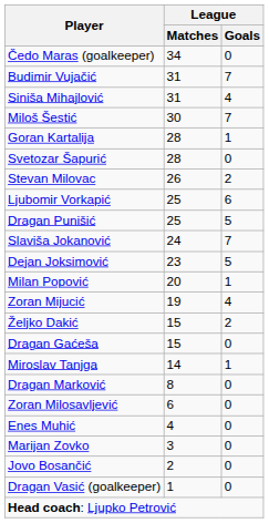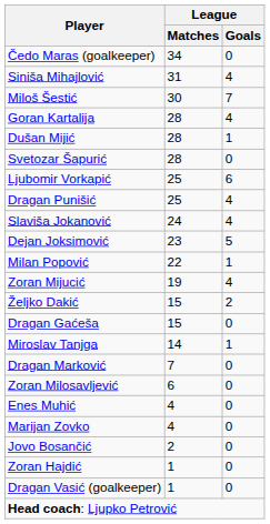 <table class="wikitable sortable">
 <tr>
 <th rowspan=2>Player</th>
 <th colspan=2>League</th>
 </tr>
 <tr>
 <th>Matches</th>
 <th>Goals</th>
 </tr>
 <tr>
 <td> <a href='#'>Čedo Maras</a> (goalkeeper)</td>
 <td>34</td>
 <td>0</td>
 </tr>
 <tr>
-<td> <a href='#'>Budimir Vujačić</a></td>
-<td>31</td>
-<td>7</td>
-</tr>
-<tr>
 <td> <a href='#'>Siniša Mihajlović</a></td>
 <td>31</td>
 <td>4</td>
 </tr>
 <tr>
 <td> <a href='#'>Miloš Šestić</a></td>
 <td>30</td>
 <td>7</td>
 </tr>
 <tr>
 <td> <a href='#'>Goran Kartalija</a></td>
 <td>28</td>
+<td>4</td>
+</tr>
+<tr>
+<td> <a href='#'>Dušan Mijić</a></td>
+<td>28</td>
 <td>1</td>
 </tr>
 <tr>
 <td> <a href='#'>Svetozar Šapurić</a></td>
 <td>28</td>
 <td>0</td>
-</tr>
-<tr>
-<td> <a href='#'>Stevan Milovac</a></td>
-<td>26</td>
-<td>2</td>
 </tr>
 <tr>
 <td> <a href='#'>Ljubomir Vorkapić</a></td>
 <td>25</td>
 <td>6</td>
 </tr>
 <tr>
 <td> <a href='#'>Dragan Punišić</a></td>
 <td>25</td>
-<td>5</td>
+<td>4</td>
 </tr>
 <tr>
 <td> <a href='#'>Slaviša Jokanović</a></td>
 <td>24</td>
-<td>7</td>
+<td>4</td>
 </tr>
 <tr>
 <td> <a href='#'>Dejan Joksimović</a></td>
 <td>23</td>
 <td>5</td>
 </tr>
 <tr>
 <td> <a href='#'>Milan Popović</a></td>
-<td>20</td>
+<td>22</td>
 <td>1</td>
 </tr>
 <tr>
 <td> <a href='#'>Zoran Mijucić</a></td>
 <td>19</td>
 <td>4</td>
 </tr>
 <tr>
 <td> <a href='#'>Željko Dakić</a></td>
 <td>15</td>
 <td>2</td>
 </tr>
 <tr>
 <td> <a href='#'>Dragan Gaćeša</a></td>
 <td>15</td>
 <td>0</td>
 </tr>
 <tr>
 <td> <a href='#'>Miroslav Tanjga</a></td>
 <td>14</td>
 <td>1</td>
 </tr>
 <tr>
 <td> <a href='#'>Dragan Marković</a></td>
-<td>8</td>
+<td>7</td>
 <td>0</td>
 </tr>
 <tr>
 <td> <a href='#'>Zoran Milosavljević</a></td>
 <td>6</td>
 <td>0</td>
 </tr>
 <tr>
 <td> <a href='#'>Enes Muhić</a></td>
 <td>4</td>
 <td>0</td>
 </tr>
 <tr>
 <td> <a href='#'>Marijan Zovko</a></td>
-<td>3</td>
+<td>4</td>
 <td>0</td>
 </tr>
 <tr>
 <td> <a href='#'>Jovo Bosančić</a></td>
 <td>2</td>
+<td>0</td>
+</tr>
+<tr>
+<td> <a href='#'>Zoran Hajdić</a></td>
+<td>1</td>
 <td>0</td>
 </tr>
 <tr>
 <td> <a href='#'>Dragan Vasić</a> (goalkeeper)</td>
 <td>1</td>
 <td>0</td>
 </tr>
 <tr class="sortbottom">
 <td colspan=3><strong>Head coach</strong>: <a href='#'>Ljupko Petrović</a></td>
 </tr>
 </table>
